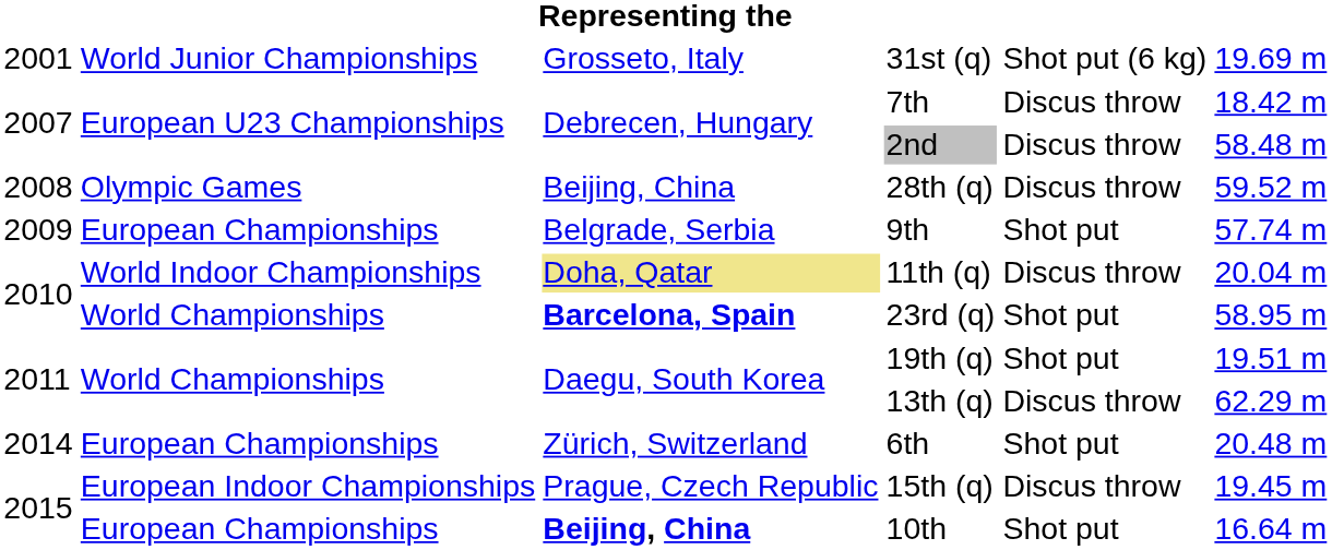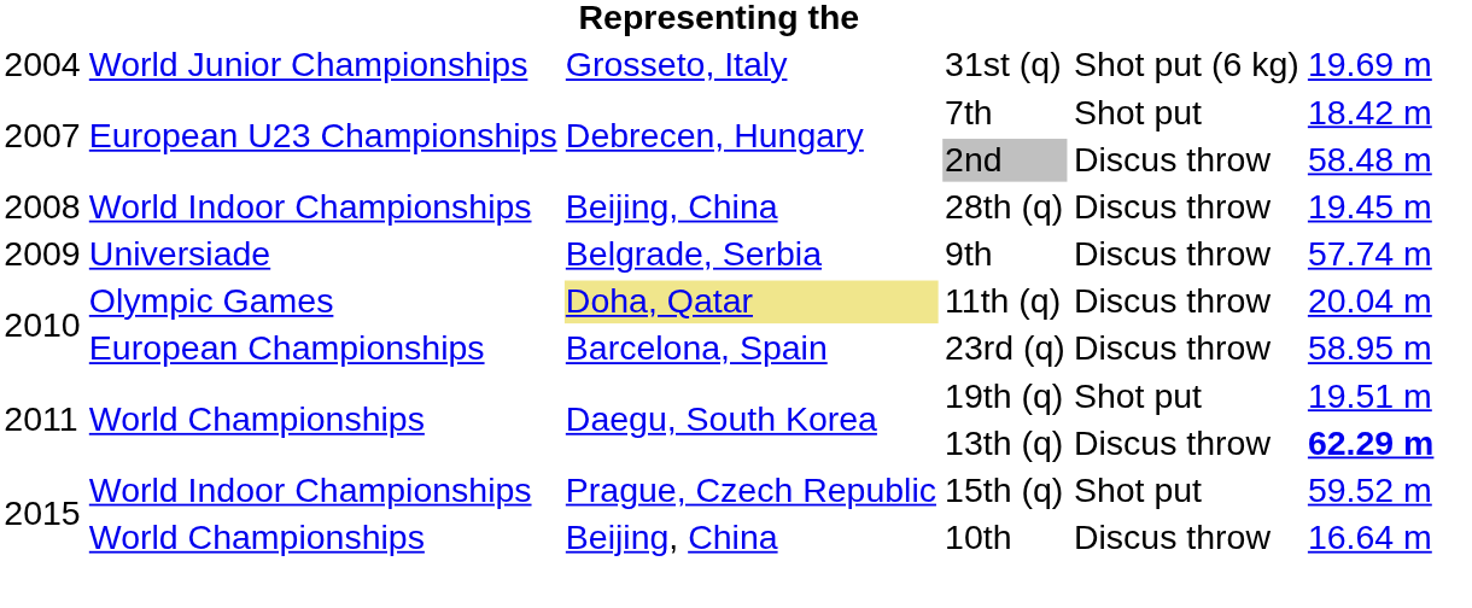 <table>
 <tr>
 <th colspan="6">Representing the </th>
 </tr>
 <tr>
-<td>2001</td>
+<td>2004</td>
 <td><a href='#'>World Junior Championships</a></td>
 <td><a href='#'>Grosseto, Italy</a></td>
 <td>31st (q)</td>
 <td>Shot put (6 kg)</td>
 <td><a href='#'>19.69 m</a></td>
 </tr>
 <tr>
 <td rowspan=2>2007</td>
 <td rowspan=2><a href='#'>European U23 Championships</a></td>
 <td rowspan=2><a href='#'>Debrecen, Hungary</a></td>
 <td>7th</td>
-<td>Discus throw</td>
+<td>Shot put</td>
 <td><a href='#'>18.42 m</a></td>
 </tr>
 <tr>
 <td bgcolor=silver>2nd</td>
 <td>Discus throw</td>
 <td><a href='#'>58.48 m</a></td>
 </tr>
 <tr>
 <td>2008</td>
-<td><a href='#'>Olympic Games</a></td>
+<td><a href='#'>World Indoor Championships</a></td>
 <td><a href='#'>Beijing, China</a></td>
 <td>28th (q)</td>
 <td>Discus throw</td>
-<td><a href='#'>59.52 m</a></td>
+<td><a href='#'>19.45 m</a></td>
 </tr>
 <tr>
 <td>2009</td>
-<td><a href='#'>European Championships</a></td>
+<td><a href='#'>Universiade</a></td>
 <td><a href='#'>Belgrade, Serbia</a></td>
 <td>9th</td>
-<td>Shot put</td>
+<td>Discus throw</td>
 <td><a href='#'>57.74 m</a></td>
 </tr>
 <tr>
 <td rowspan=2>2010</td>
-<td><a href='#'>World Indoor Championships</a></td>
+<td><a href='#'>Olympic Games</a></td>
 <td style="background: khaki;"><a href='#'>Doha, Qatar</a></td>
 <td>11th (q)</td>
 <td>Discus throw</td>
 <td><a href='#'>20.04 m</a></td>
 </tr>
 <tr>
-<td><a href='#'>World Championships</a></td>
-<td><strong><a href='#'>Barcelona, Spain</a></strong></td>
+<td><a href='#'>European Championships</a></td>
+<td><a href='#'>Barcelona, Spain</a></td>
 <td>23rd (q)</td>
-<td>Shot put</td>
+<td>Discus throw</td>
 <td><a href='#'>58.95 m</a></td>
 </tr>
 <tr>
 <td rowspan=2>2011</td>
 <td rowspan=2><a href='#'>World Championships</a></td>
 <td rowspan=2><a href='#'>Daegu, South Korea</a></td>
 <td>19th (q)</td>
 <td>Shot put</td>
 <td><a href='#'>19.51 m</a></td>
 </tr>
 <tr>
 <td>13th (q)</td>
 <td>Discus throw</td>
-<td><a href='#'>62.29 m</a></td>
-</tr>
-<tr>
-<td>2014</td>
-<td><a href='#'>European Championships</a></td>
-<td><a href='#'>Zürich, Switzerland</a></td>
-<td>6th</td>
-<td>Shot put</td>
-<td><a href='#'>20.48 m</a></td>
+<td><strong><a href='#'>62.29 m</a></strong></td>
 </tr>
 <tr>
 <td rowspan=2>2015</td>
-<td><a href='#'>European Indoor Championships</a></td>
+<td><a href='#'>World Indoor Championships</a></td>
 <td><a href='#'>Prague, Czech Republic</a></td>
 <td>15th (q)</td>
-<td>Discus throw</td>
-<td><a href='#'>19.45 m</a></td>
+<td>Shot put</td>
+<td><a href='#'>59.52 m</a></td>
 </tr>
 <tr>
-<td><a href='#'>European Championships</a></td>
-<td><strong><a href='#'>Beijing</a>, <a href='#'>China</a></strong></td>
+<td><a href='#'>World Championships</a></td>
+<td><a href='#'>Beijing</a>, <a href='#'>China</a></td>
 <td>10th</td>
-<td>Shot put</td>
+<td>Discus throw</td>
 <td><a href='#'>16.64 m</a></td>
 </tr>
 </table>
